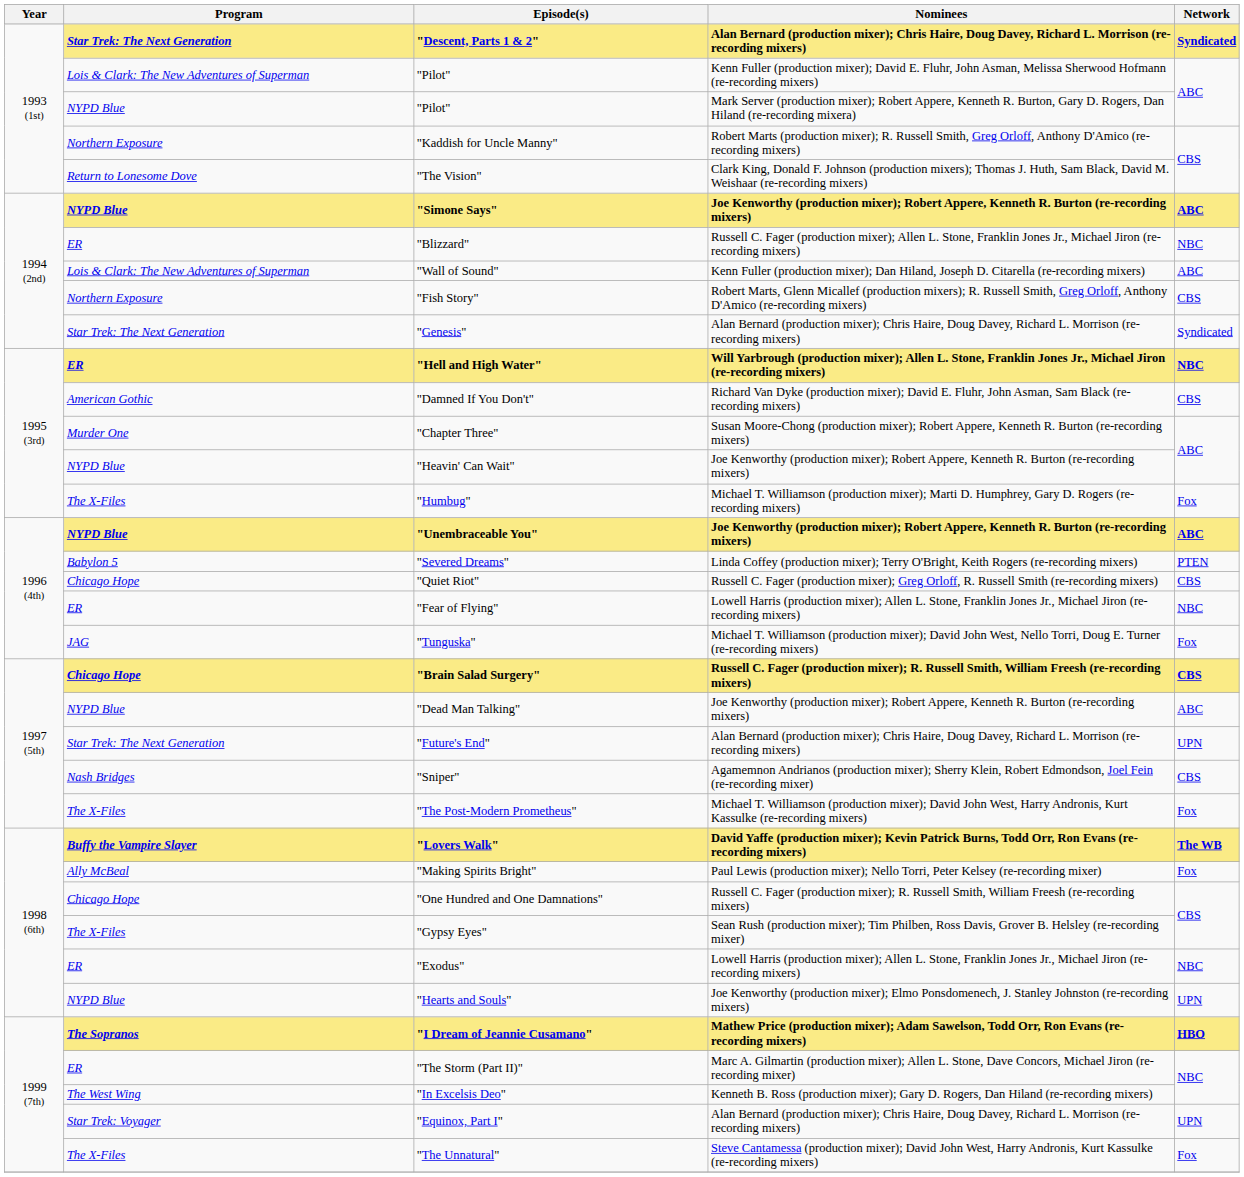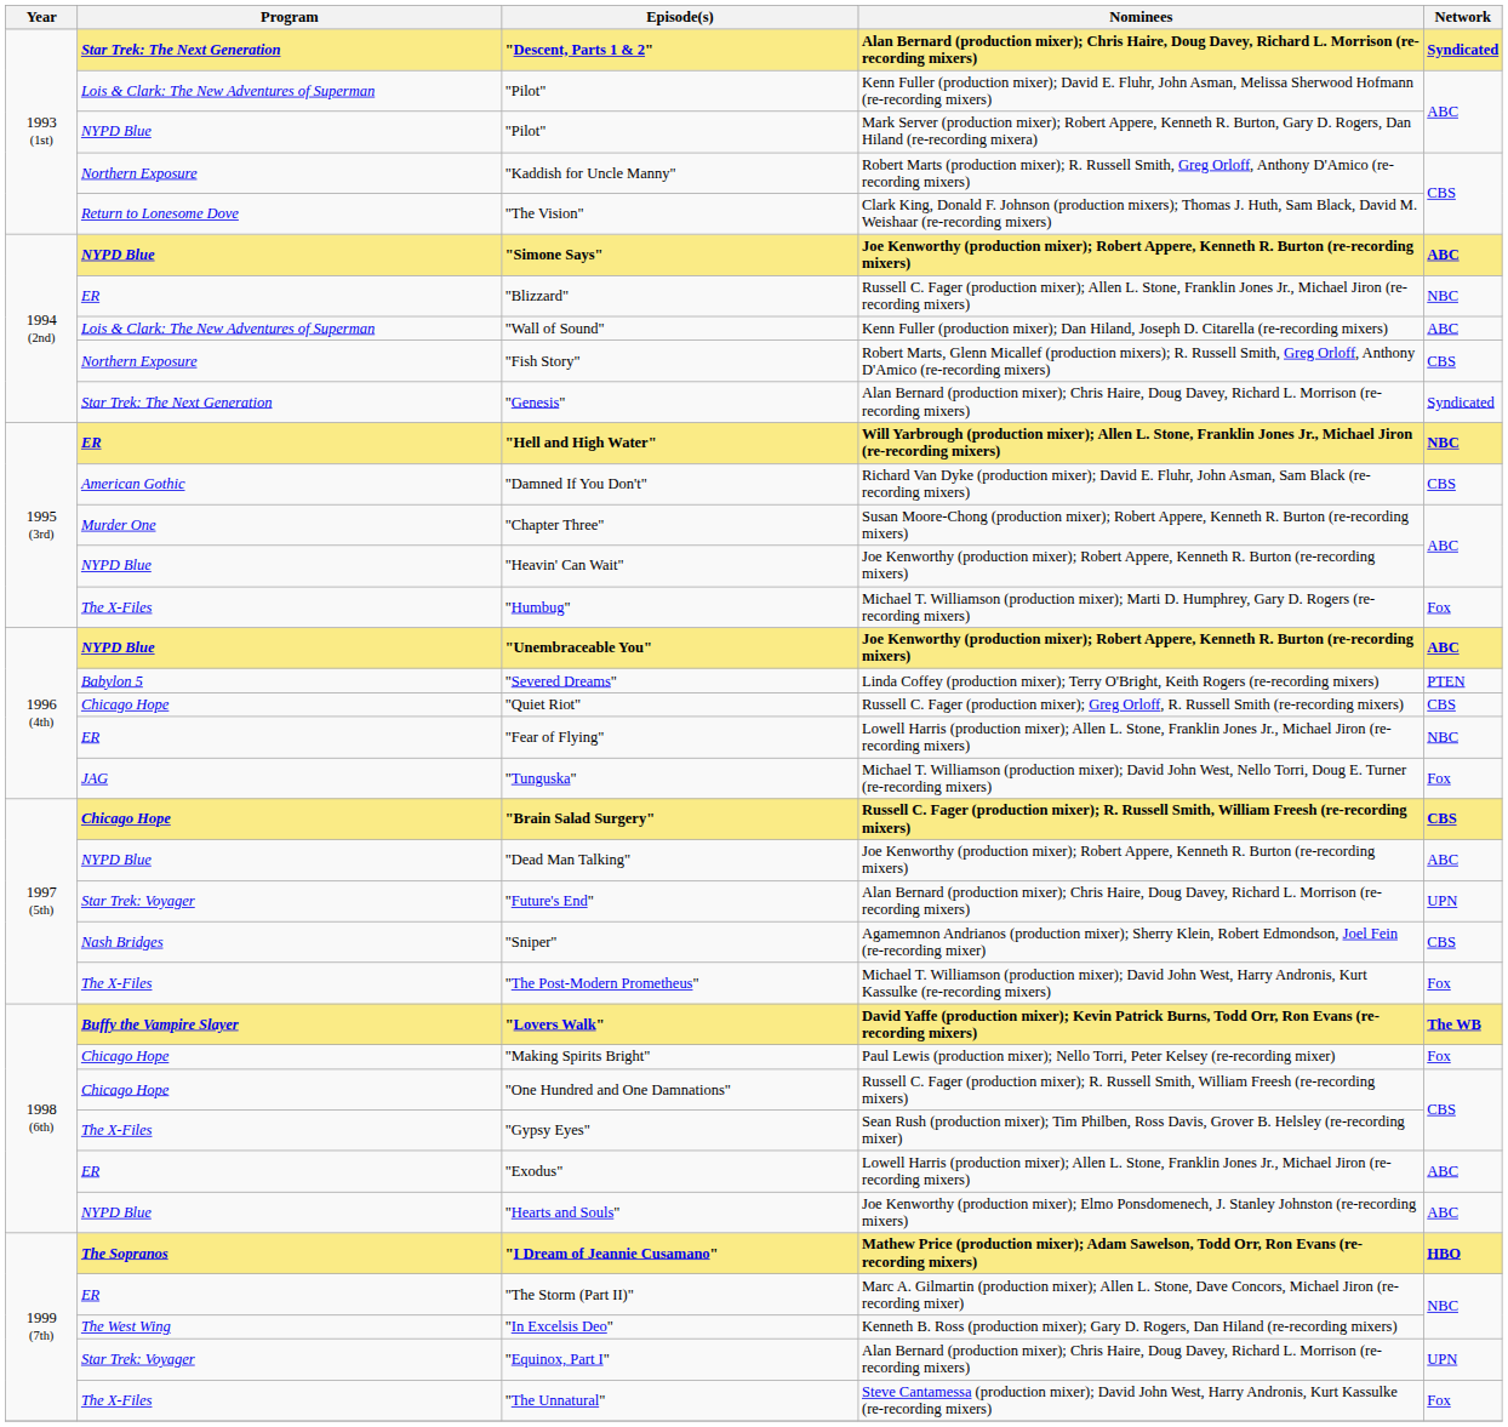 <table class="wikitable" style="width:100%">
 <tr bgcolor="#bebebe">
 <th width="5%">Year</th>
 <th width="30%">Program</th>
 <th width="25%">Episode(s)</th>
 <th width="40%">Nominees</th>
 <th width="5%">Network</th>
 </tr>
 <tr>
 <td rowspan="5" style="text-align:center;">1993<br><small>(1st)</small><br></td>
 <td style="background:#FAEB86;"><strong><em><a href='#'>Star Trek: The Next Generation</a></em></strong></td>
 <td style="background:#FAEB86;"><strong>"<a href='#'>Descent, Parts 1 & 2</a>"</strong></td>
 <td style="background:#FAEB86;"><strong>Alan Bernard (production mixer); Chris Haire, Doug Davey, Richard L. Morrison (re-recording mixers)</strong></td>
 <td style="background:#FAEB86;"><strong><a href='#'>Syndicated</a></strong></td>
 </tr>
 <tr>
 <td><em><a href='#'>Lois & Clark: The New Adventures of Superman</a></em></td>
 <td>"Pilot"</td>
 <td>Kenn Fuller (production mixer); David E. Fluhr, John Asman, Melissa Sherwood Hofmann (re-recording mixers)</td>
 <td rowspan="2"><a href='#'>ABC</a></td>
 </tr>
 <tr>
 <td><em><a href='#'>NYPD Blue</a></em></td>
 <td>"Pilot"</td>
 <td>Mark Server (production mixer); Robert Appere, Kenneth R. Burton, Gary D. Rogers, Dan Hiland (re-recording mixera)</td>
 </tr>
 <tr>
 <td><em><a href='#'>Northern Exposure</a></em></td>
 <td>"Kaddish for Uncle Manny"</td>
 <td>Robert Marts (production mixer); R. Russell Smith, <a href='#'>Greg Orloff</a>, Anthony D'Amico (re-recording mixers)</td>
 <td rowspan="2"><a href='#'>CBS</a></td>
 </tr>
 <tr>
 <td><em><a href='#'>Return to Lonesome Dove</a></em></td>
 <td>"The Vision"</td>
 <td>Clark King, Donald F. Johnson (production mixers); Thomas J. Huth, Sam Black, David M. Weishaar (re-recording mixers)</td>
 </tr>
 <tr>
 <td rowspan="5" style="text-align:center;">1994 <br><small>(2nd)</small><br></td>
 <td style="background:#FAEB86;"><strong><em><a href='#'>NYPD Blue</a></em></strong></td>
 <td style="background:#FAEB86;"><strong>"Simone Says"</strong></td>
 <td style="background:#FAEB86;"><strong>Joe Kenworthy (production mixer); Robert Appere, Kenneth R. Burton (re-recording mixers)</strong></td>
 <td style="background:#FAEB86;"><strong><a href='#'>ABC</a></strong></td>
 </tr>
 <tr>
 <td><em><a href='#'>ER</a></em></td>
 <td>"Blizzard"</td>
 <td>Russell C. Fager (production mixer); Allen L. Stone, Franklin Jones Jr., Michael Jiron (re-recording mixers)</td>
 <td><a href='#'>NBC</a></td>
 </tr>
 <tr>
 <td><em><a href='#'>Lois & Clark: The New Adventures of Superman</a></em></td>
 <td>"Wall of Sound"</td>
 <td>Kenn Fuller (production mixer); Dan Hiland, Joseph D. Citarella (re-recording mixers)</td>
 <td><a href='#'>ABC</a></td>
 </tr>
 <tr>
 <td><em><a href='#'>Northern Exposure</a></em></td>
 <td>"Fish Story"</td>
 <td>Robert Marts, Glenn Micallef (production mixers); R. Russell Smith, <a href='#'>Greg Orloff</a>, Anthony D'Amico (re-recording mixers)</td>
 <td><a href='#'>CBS</a></td>
 </tr>
 <tr>
 <td><em><a href='#'>Star Trek: The Next Generation</a></em></td>
 <td>"<a href='#'>Genesis</a>"</td>
 <td>Alan Bernard (production mixer); Chris Haire, Doug Davey, Richard L. Morrison (re-recording mixers)</td>
 <td><a href='#'>Syndicated</a></td>
 </tr>
 <tr>
 <td rowspan="5" style="text-align:center;">1995 <br><small>(3rd)</small><br></td>
 <td style="background:#FAEB86;"><strong><em><a href='#'>ER</a></em></strong></td>
 <td style="background:#FAEB86;"><strong>"Hell and High Water" </strong></td>
 <td style="background:#FAEB86;"><strong>Will Yarbrough (production mixer); Allen L. Stone, Franklin Jones Jr., Michael Jiron (re-recording mixers)</strong></td>
 <td style="background:#FAEB86;"><strong><a href='#'>NBC</a></strong></td>
 </tr>
 <tr>
 <td><em><a href='#'>American Gothic</a></em></td>
 <td>"Damned If You Don't"</td>
 <td>Richard Van Dyke (production mixer); David E. Fluhr, John Asman, Sam Black (re-recording mixers)</td>
 <td><a href='#'>CBS</a></td>
 </tr>
 <tr>
 <td><em><a href='#'>Murder One</a></em></td>
 <td>"Chapter Three"</td>
 <td>Susan Moore-Chong (production mixer); Robert Appere, Kenneth R. Burton (re-recording mixers)</td>
 <td rowspan="2"><a href='#'>ABC</a></td>
 </tr>
 <tr>
 <td><em><a href='#'>NYPD Blue</a></em></td>
 <td>"Heavin' Can Wait"</td>
 <td>Joe Kenworthy (production mixer); Robert Appere, Kenneth R. Burton (re-recording mixers)</td>
 </tr>
 <tr>
 <td><em><a href='#'>The X-Files</a></em></td>
 <td>"<a href='#'>Humbug</a>"</td>
 <td>Michael T. Williamson (production mixer); Marti D. Humphrey, Gary D. Rogers (re-recording mixers)</td>
 <td><a href='#'>Fox</a></td>
 </tr>
 <tr>
 <td rowspan="5" style="text-align:center;">1996 <br><small>(4th)</small><br></td>
 <td style="background:#FAEB86;"><strong><em><a href='#'>NYPD Blue</a></em></strong></td>
 <td style="background:#FAEB86;"><strong>"Unembraceable You" </strong></td>
 <td style="background:#FAEB86;"><strong>Joe Kenworthy (production mixer); Robert Appere, Kenneth R. Burton (re-recording mixers)</strong></td>
 <td style="background:#FAEB86;"><strong><a href='#'>ABC</a></strong></td>
 </tr>
 <tr>
 <td><em><a href='#'>Babylon 5</a></em></td>
 <td>"<a href='#'>Severed Dreams</a>"</td>
 <td>Linda Coffey (production mixer); Terry O'Bright, Keith Rogers (re-recording mixers)</td>
 <td><a href='#'>PTEN</a></td>
 </tr>
 <tr>
 <td><em><a href='#'>Chicago Hope</a></em></td>
 <td>"Quiet Riot"</td>
 <td>Russell C. Fager (production mixer); <a href='#'>Greg Orloff</a>, R. Russell Smith (re-recording mixers)</td>
 <td><a href='#'>CBS</a></td>
 </tr>
 <tr>
 <td><em><a href='#'>ER</a></em></td>
 <td>"Fear of Flying"</td>
 <td>Lowell Harris (production mixer); Allen L. Stone, Franklin Jones Jr., Michael Jiron (re-recording mixers)</td>
 <td><a href='#'>NBC</a></td>
 </tr>
 <tr>
 <td><em><a href='#'>JAG</a></em></td>
 <td>"<a href='#'>Tunguska</a>"</td>
 <td>Michael T. Williamson (production mixer); David John West, Nello Torri, Doug E. Turner (re-recording mixers)</td>
 <td><a href='#'>Fox</a></td>
 </tr>
 <tr>
 <td rowspan="5" style="text-align:center;">1997 <br><small>(5th)</small><br></td>
 <td style="background:#FAEB86;"><strong><em><a href='#'>Chicago Hope</a></em></strong></td>
 <td style="background:#FAEB86;"><strong>"Brain Salad Surgery" </strong></td>
 <td style="background:#FAEB86;"><strong>Russell C. Fager (production mixer); R. Russell Smith, William Freesh (re-recording mixers)</strong></td>
 <td style="background:#FAEB86;"><strong><a href='#'>CBS</a></strong></td>
 </tr>
 <tr>
 <td><em><a href='#'>NYPD Blue</a></em></td>
 <td>"Dead Man Talking"</td>
 <td>Joe Kenworthy (production mixer); Robert Appere, Kenneth R. Burton (re-recording mixers)</td>
 <td><a href='#'>ABC</a></td>
 </tr>
 <tr>
-<td><em><a href='#'>Star Trek: The Next Generation</a></em></td>
+<td><em><a href='#'>Star Trek: Voyager</a></em></td>
 <td>"<a href='#'>Future's End</a>"</td>
 <td>Alan Bernard (production mixer); Chris Haire, Doug Davey, Richard L. Morrison (re-recording mixers)</td>
 <td><a href='#'>UPN</a></td>
 </tr>
 <tr>
 <td><em><a href='#'>Nash Bridges</a></em></td>
 <td>"Sniper"</td>
 <td>Agamemnon Andrianos (production mixer); Sherry Klein, Robert Edmondson, <a href='#'>Joel Fein</a> (re-recording mixer)</td>
 <td><a href='#'>CBS</a></td>
 </tr>
 <tr>
 <td><em><a href='#'>The X-Files</a></em></td>
 <td>"<a href='#'>The Post-Modern Prometheus</a>"</td>
 <td>Michael T. Williamson (production mixer); David John West, Harry Andronis, Kurt Kassulke (re-recording mixers)</td>
 <td><a href='#'>Fox</a></td>
 </tr>
 <tr>
 <td rowspan="6" style="text-align:center;">1998 <br><small>(6th)</small><br></td>
 <td style="background:#FAEB86;"><strong><em><a href='#'>Buffy the Vampire Slayer</a></em></strong></td>
 <td style="background:#FAEB86;"><strong>"<a href='#'>Lovers Walk</a>"</strong></td>
 <td style="background:#FAEB86;"><strong>David Yaffe (production mixer); Kevin Patrick Burns, Todd Orr, Ron Evans (re-recording mixers)</strong></td>
 <td style="background:#FAEB86;"><strong><a href='#'>The WB</a></strong></td>
 </tr>
 <tr>
-<td><em><a href='#'>Ally McBeal</a></em></td>
+<td><em><a href='#'>Chicago Hope</a></em></td>
 <td>"Making Spirits Bright"</td>
 <td>Paul Lewis (production mixer); Nello Torri, Peter Kelsey (re-recording mixer)</td>
 <td><a href='#'>Fox</a></td>
 </tr>
 <tr>
 <td><em><a href='#'>Chicago Hope</a></em></td>
 <td>"One Hundred and One Damnations"</td>
 <td>Russell C. Fager (production mixer); R. Russell Smith, William Freesh (re-recording mixers)</td>
 <td rowspan="2"><a href='#'>CBS</a></td>
 </tr>
 <tr>
 <td><em><a href='#'>The X-Files</a></em></td>
 <td>"Gypsy Eyes"</td>
 <td>Sean Rush (production mixer); Tim Philben, Ross Davis, Grover B. Helsley (re-recording mixer)</td>
 </tr>
 <tr>
 <td><em><a href='#'>ER</a></em></td>
 <td>"Exodus"</td>
 <td>Lowell Harris (production mixer); Allen L. Stone, Franklin Jones Jr., Michael Jiron (re-recording mixers)</td>
-<td><a href='#'>NBC</a></td>
+<td><a href='#'>ABC</a></td>
 </tr>
 <tr>
 <td><em><a href='#'>NYPD Blue</a></em></td>
 <td>"<a href='#'>Hearts and Souls</a>"</td>
 <td>Joe Kenworthy (production mixer); Elmo Ponsdomenech, J. Stanley Johnston (re-recording mixers)</td>
-<td><a href='#'>UPN</a></td>
+<td><a href='#'>ABC</a></td>
 </tr>
 <tr>
 <td rowspan="5" style="text-align:center;">1999 <br><small>(7th)</small><br></td>
 <td style="background:#FAEB86;"><strong><em><a href='#'>The Sopranos</a></em></strong></td>
 <td style="background:#FAEB86;"><strong>"<a href='#'>I Dream of Jeannie Cusamano</a>"</strong></td>
 <td style="background:#FAEB86;"><strong>Mathew Price (production mixer); Adam Sawelson, Todd Orr, Ron Evans (re-recording mixers)</strong></td>
 <td style="background:#FAEB86;"><strong><a href='#'>HBO</a></strong></td>
 </tr>
 <tr>
 <td><em><a href='#'>ER</a></em></td>
 <td>"The Storm (Part II)"</td>
 <td>Marc A. Gilmartin (production mixer); Allen L. Stone, Dave Concors, Michael Jiron (re-recording mixer)</td>
 <td rowspan="2"><a href='#'>NBC</a></td>
 </tr>
 <tr>
 <td><em><a href='#'>The West Wing</a></em></td>
 <td>"<a href='#'>In Excelsis Deo</a>"</td>
 <td>Kenneth B. Ross (production mixer); Gary D. Rogers, Dan Hiland (re-recording mixers)</td>
 </tr>
 <tr>
 <td><em><a href='#'>Star Trek: Voyager</a></em></td>
 <td>"<a href='#'>Equinox, Part I</a>"</td>
 <td>Alan Bernard (production mixer); Chris Haire, Doug Davey, Richard L. Morrison (re-recording mixers)</td>
 <td><a href='#'>UPN</a></td>
 </tr>
 <tr>
 <td><em><a href='#'>The X-Files</a></em></td>
 <td>"<a href='#'>The Unnatural</a>"</td>
 <td><a href='#'>Steve Cantamessa</a> (production mixer); David John West, Harry Andronis, Kurt Kassulke (re-recording mixers)</td>
 <td><a href='#'>Fox</a></td>
 </tr>
 <tr>
 </tr>
 </table>
